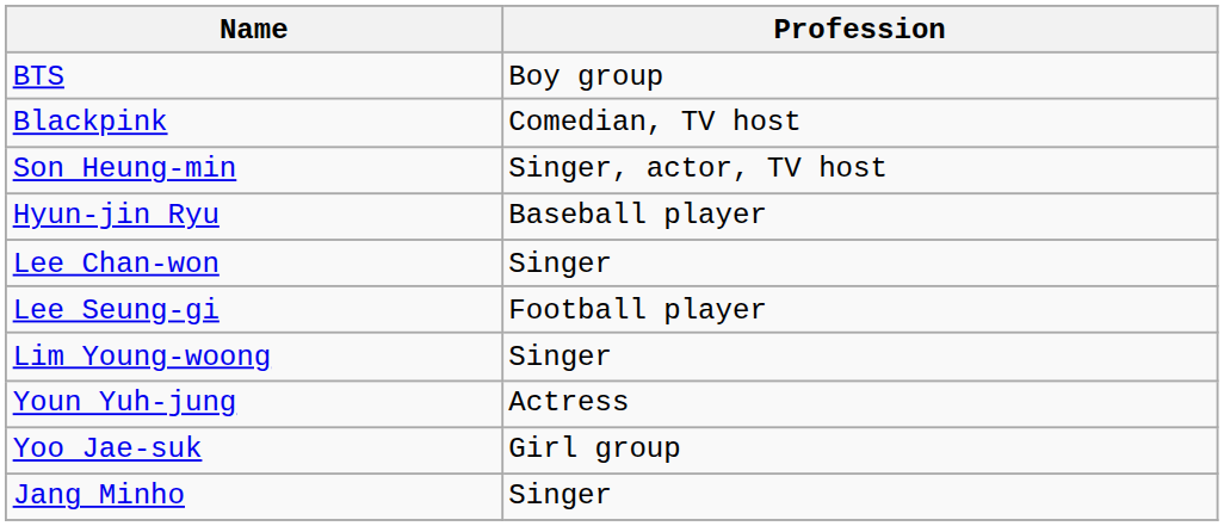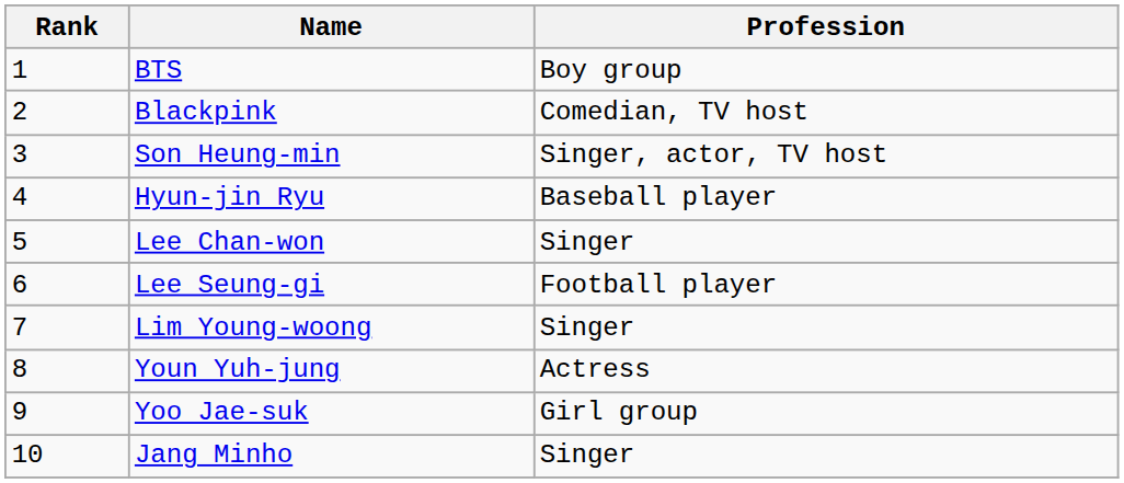 <table class="wikitable" style="width:550px">
 <tr>
+<th>Rank</th>
 <th>Name</th>
 <th>Profession</th>
 </tr>
 <tr>
+<td>1</td>
 <td><a href='#'>BTS</a></td>
 <td>Boy group</td>
 </tr>
 <tr>
+<td>2</td>
 <td><a href='#'>Blackpink</a></td>
 <td>Comedian, TV host</td>
 </tr>
 <tr>
+<td>3</td>
 <td><a href='#'>Son Heung-min</a></td>
 <td>Singer, actor, TV host</td>
 </tr>
 <tr>
+<td>4</td>
 <td><a href='#'>Hyun-jin Ryu</a></td>
 <td>Baseball player</td>
 </tr>
 <tr>
+<td>5</td>
 <td><a href='#'>Lee Chan-won</a></td>
 <td>Singer</td>
 </tr>
 <tr>
+<td>6</td>
 <td><a href='#'>Lee Seung-gi</a></td>
 <td>Football player</td>
 </tr>
 <tr>
+<td>7</td>
 <td><a href='#'>Lim Young-woong</a></td>
 <td>Singer</td>
 </tr>
 <tr>
+<td>8</td>
 <td><a href='#'>Youn Yuh-jung</a></td>
 <td>Actress</td>
 </tr>
 <tr>
+<td>9</td>
 <td><a href='#'>Yoo Jae-suk</a></td>
 <td>Girl group</td>
 </tr>
 <tr>
+<td>10</td>
 <td><a href='#'>Jang Minho</a></td>
 <td>Singer</td>
 </tr>
 </table>
